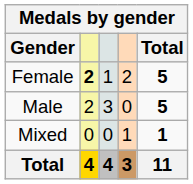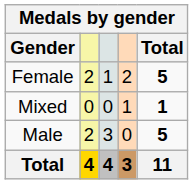 <table class=wikitable style=font-size:85%;float:right;text-align:center>
 <tr>
 <th colspan=5>Medals by gender</th>
 </tr>
 <tr>
 <th>Gender</th>
 <td bgcolor=F7F6A8></td>
 <td bgcolor=DCE5E5></td>
 <td bgcolor=FFDAB9></td>
 <th>Total</th>
 </tr>
 <tr>
 <td>Female</td>
-<td bgcolor=F7F6A8><strong>2</strong></td>
+<td bgcolor=F7F6A8>2</td>
 <td bgcolor=DCE5E5>1</td>
 <td bgcolor=FFDAB9>2</td>
-<td><strong>5</strong></td>
-</tr>
-<tr>
-<td>Male</td>
-<td bgcolor=F7F6A8>2</td>
-<td bgcolor=DCE5E5>3</td>
-<td bgcolor=FFDAB9>0</td>
 <td><strong>5</strong></td>
 </tr>
 <tr>
 <td>Mixed</td>
 <td bgcolor=F7F6A8>0</td>
 <td bgcolor=DCE5E5>0</td>
 <td bgcolor=FFDAB9>1</td>
 <td><strong>1</strong></td>
 </tr>
 <tr>
+<td>Male</td>
+<td bgcolor=F7F6A8>2</td>
+<td bgcolor=DCE5E5>3</td>
+<td bgcolor=FFDAB9>0</td>
+<td><strong>5</strong></td>
+</tr>
+<tr>
 <th>Total</th>
 <th style=background:gold>4</th>
 <th style=background:silver>4</th>
 <th style=background:#c96>3</th>
 <th>11</th>
 </tr>
 </table>
